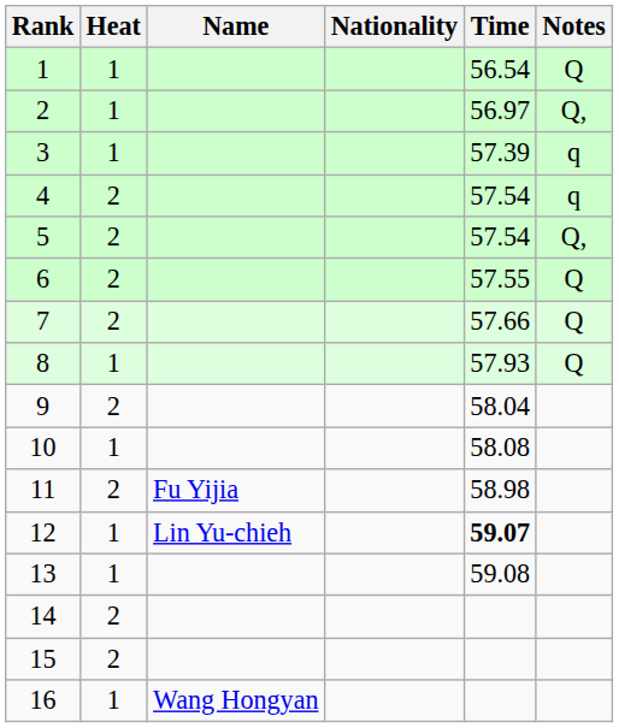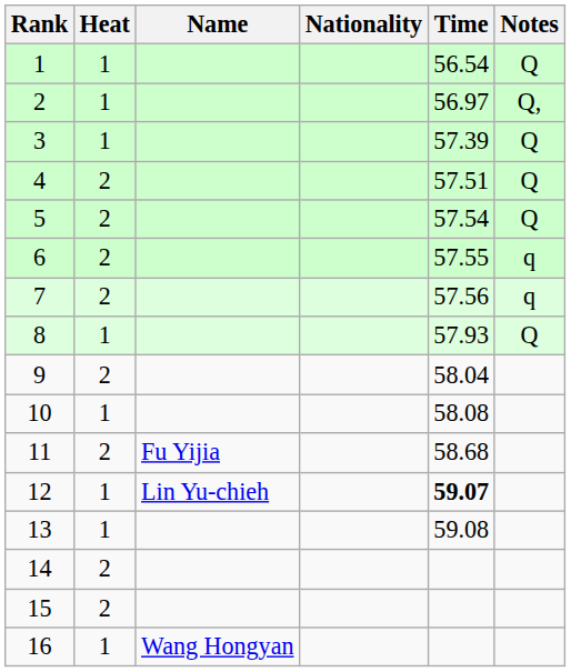 <table class="wikitable sortable" style="text-align:center">
 <tr>
 <th>Rank</th>
 <th>Heat</th>
 <th>Name</th>
 <th>Nationality</th>
 <th>Time</th>
 <th>Notes</th>
 </tr>
 <tr bgcolor=ccffcc>
 <td>1</td>
 <td>1</td>
 <td align=left></td>
 <td align=left></td>
 <td>56.54</td>
 <td>Q</td>
 </tr>
 <tr bgcolor=ccffcc>
 <td>2</td>
 <td>1</td>
 <td align=left></td>
 <td align=left></td>
 <td>56.97</td>
 <td>Q, </td>
 </tr>
 <tr bgcolor=ccffcc>
 <td>3</td>
 <td>1</td>
 <td align=left></td>
 <td align=left></td>
 <td>57.39</td>
-<td>q</td>
+<td>Q</td>
 </tr>
 <tr bgcolor=ccffcc>
 <td>4</td>
 <td>2</td>
 <td align=left></td>
 <td align=left></td>
-<td>57.54</td>
-<td>q</td>
+<td>57.51</td>
+<td>Q</td>
 </tr>
 <tr bgcolor=ccffcc>
 <td>5</td>
 <td>2</td>
 <td align=left></td>
 <td align=left></td>
 <td>57.54</td>
-<td>Q, </td>
+<td>Q</td>
 </tr>
 <tr bgcolor=ccffcc>
 <td>6</td>
 <td>2</td>
 <td align=left></td>
 <td align=left></td>
 <td>57.55</td>
-<td>Q</td>
+<td>q</td>
 </tr>
 <tr bgcolor=ddffdd>
 <td>7</td>
 <td>2</td>
 <td align=left></td>
 <td align=left></td>
-<td>57.66</td>
-<td>Q</td>
+<td>57.56</td>
+<td>q</td>
 </tr>
 <tr bgcolor=ddffdd>
 <td>8</td>
 <td>1</td>
 <td align=left></td>
 <td align=left></td>
 <td>57.93</td>
 <td>Q</td>
 </tr>
 <tr>
 <td>9</td>
 <td>2</td>
 <td align=left></td>
 <td align=left></td>
 <td>58.04</td>
 <td></td>
 </tr>
 <tr>
 <td>10</td>
 <td>1</td>
 <td align=left></td>
 <td align=left></td>
 <td>58.08</td>
 <td></td>
 </tr>
 <tr>
 <td>11</td>
 <td>2</td>
 <td align=left><a href='#'>Fu Yijia</a></td>
 <td align=left></td>
-<td>58.98</td>
+<td>58.68</td>
 <td></td>
 </tr>
 <tr>
 <td>12</td>
 <td>1</td>
 <td align=left><a href='#'>Lin Yu-chieh</a></td>
 <td align=left></td>
 <td><strong>59.07</strong></td>
 <td></td>
 </tr>
 <tr>
 <td>13</td>
 <td>1</td>
 <td align=left></td>
 <td align=left></td>
 <td>59.08</td>
 <td></td>
 </tr>
 <tr>
 <td>14</td>
 <td>2</td>
 <td align=left></td>
 <td align=left></td>
 <td></td>
 <td></td>
 </tr>
 <tr>
 <td>15</td>
 <td>2</td>
 <td align=left></td>
 <td align=left></td>
 <td></td>
 <td></td>
 </tr>
 <tr>
 <td>16</td>
 <td>1</td>
 <td align=left><a href='#'>Wang Hongyan</a></td>
 <td align=left></td>
 <td></td>
 <td></td>
 </tr>
 </table>
